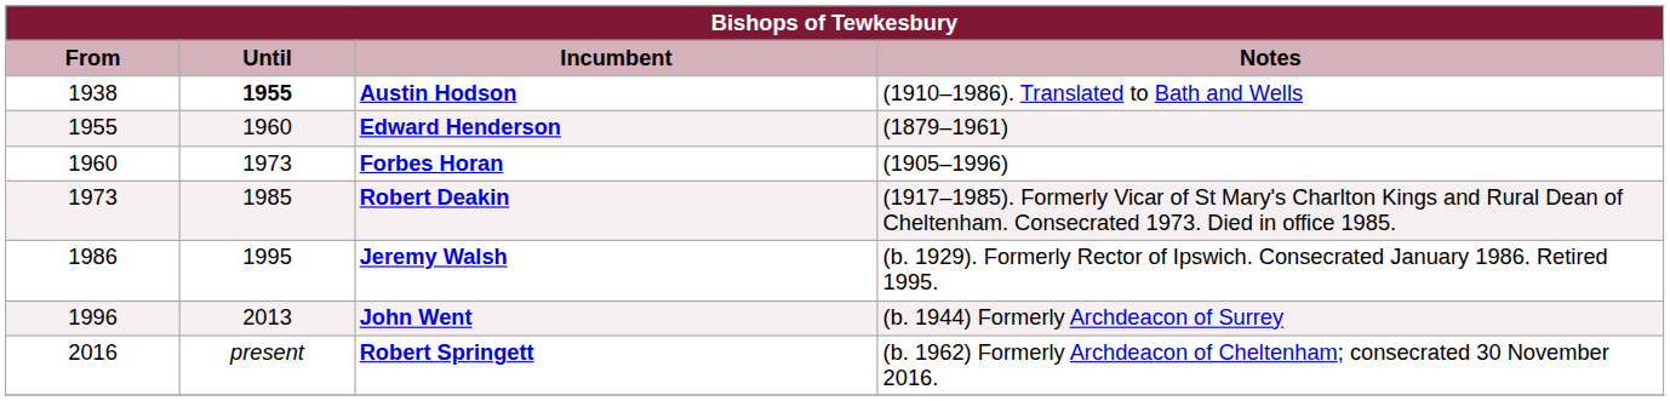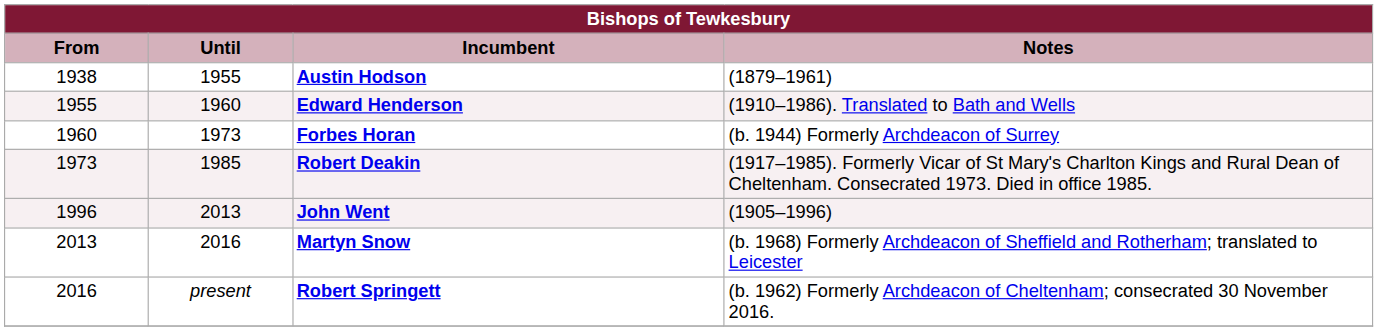 <table class="wikitable" style="width:95%;" border="1" cellpadding="2">
 <tr>
 <th colspan="4" style="background-color: #7F1734; color: white;">Bishops of Tewkesbury</th>
 </tr>
 <tr valign=top>
 <th style="background-color:#D4B1BB" width="10%">From</th>
 <th style="background-color:#D4B1BB" width="10%">Until</th>
 <th style="background-color:#D4B1BB" width="30%">Incumbent</th>
 <th style="background-color:#D4B1BB" width="45%">Notes</th>
 </tr>
 <tr valign=top bgcolor="white">
 <td align="center">1938</td>
-<td align="center"><strong>1955</strong></td>
+<td align="center">1955</td>
 <td><strong><a href='#'>Austin Hodson</a></strong></td>
-<td>(1910–1986). <a href='#'>Translated</a> to <a href='#'>Bath and Wells</a></td>
+<td>(1879–1961)</td>
 </tr>
 <tr valign=top bgcolor="#F7F0F2">
 <td align="center">1955</td>
 <td align="center">1960</td>
 <td><strong><a href='#'>Edward Henderson</a></strong></td>
-<td>(1879–1961)</td>
+<td>(1910–1986). <a href='#'>Translated</a> to <a href='#'>Bath and Wells</a></td>
 </tr>
 <tr valign=top bgcolor="white">
 <td align="center">1960</td>
 <td align="center">1973</td>
 <td><strong><a href='#'>Forbes Horan</a></strong></td>
-<td>(1905–1996)</td>
+<td>(b. 1944) Formerly <a href='#'>Archdeacon of Surrey</a></td>
 </tr>
 <tr valign=top bgcolor="#F7F0F2">
 <td align="center">1973</td>
 <td align="center">1985</td>
 <td><strong><a href='#'>Robert Deakin</a></strong></td>
 <td>(1917–1985). Formerly Vicar of St Mary's Charlton Kings and Rural Dean of Cheltenham. Consecrated 1973. Died in office 1985.</td>
 </tr>
-<tr valign=top bgcolor="white">
-<td align="center">1986</td>
-<td align="center">1995</td>
-<td><strong><a href='#'>Jeremy Walsh</a></strong></td>
-<td>(b. 1929). Formerly Rector of Ipswich. Consecrated January 1986. Retired 1995.</td>
-</tr>
 <tr valign=top bgcolor="#F7F0F2">
 <td align="center">1996</td>
 <td align="center">2013</td>
 <td><strong><a href='#'>John Went</a></strong></td>
-<td>(b. 1944) Formerly <a href='#'>Archdeacon of Surrey</a></td>
+<td>(1905–1996)</td>
+</tr>
+<tr valign=top bgcolor="white">
+<td align="center">2013</td>
+<td align="center">2016</td>
+<td><strong><a href='#'>Martyn Snow</a></strong></td>
+<td>(b. 1968) Formerly <a href='#'>Archdeacon of Sheffield and Rotherham</a>; translated to <a href='#'>Leicester</a></td>
 </tr>
 <tr valign=top bgcolor="white">
 <td align="center">2016</td>
 <td align="center"><em>present</em></td>
 <td><strong><a href='#'>Robert Springett</a></strong></td>
 <td>(b. 1962) Formerly <a href='#'>Archdeacon of Cheltenham</a>; consecrated 30 November 2016.</td>
 </tr>
 <tr valign=top bgcolor="white" |align="center" colspan="4"| Source(s):>
 </tr>
 </table>
